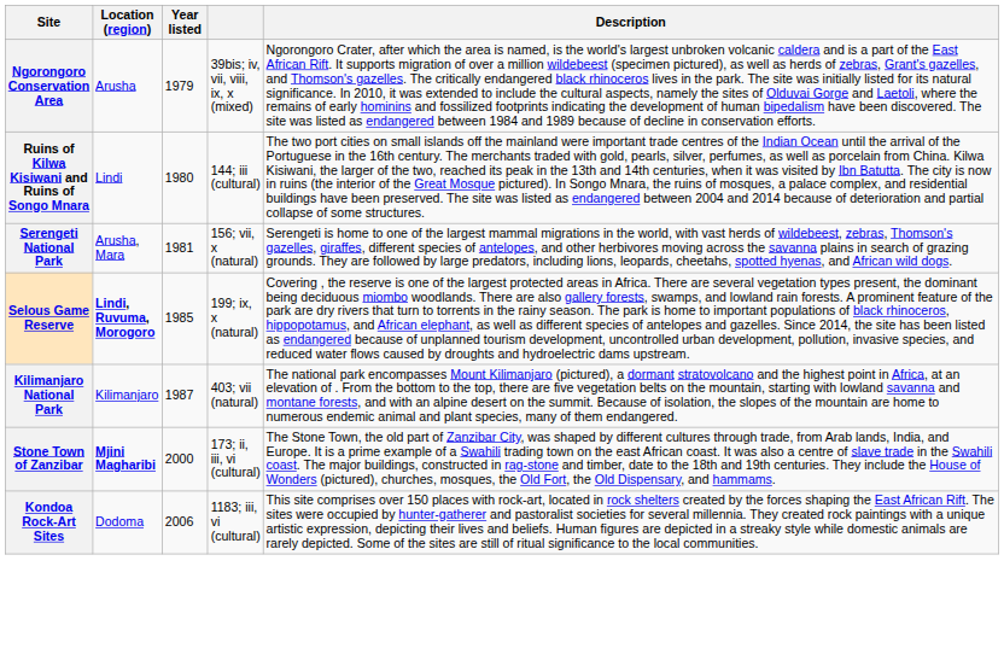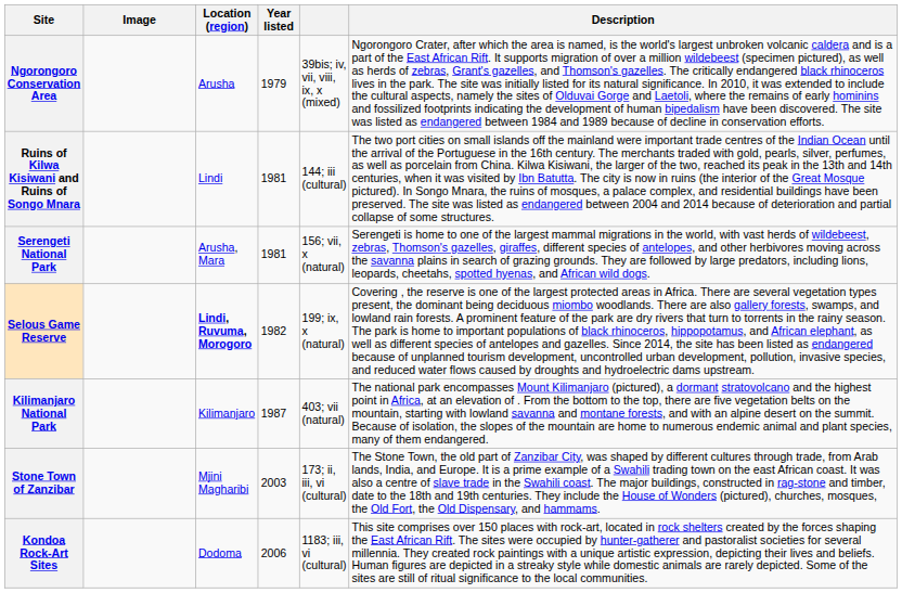 <table class="wikitable sortable plainrowheaders">
 <tr>
 <th style="width:100px;" scope="col">Site</th>
+<th class="unsortable"  style="width:150px;" scope="col">Image</th>
 <th style="width:80px;" scope="col">Location (<a href='#'>region</a>)</th>
 <th style="width:50px;" scope="col">Year listed</th>
 <th style="width:60px;" scope="col" data-sort-type="number"></th>
 <th scope="col" class="unsortable">Description</th>
 </tr>
 <tr>
 <th scope="row"><a href='#'>Ngorongoro Conservation Area</a></th>
+<td></td>
 <td><a href='#'>Arusha</a></td>
 <td>1979</td>
 <td>39bis; iv, vii, viii, ix, x (mixed)</td>
 <td>Ngorongoro Crater, after which the area is named, is the world's largest unbroken volcanic <a href='#'>caldera</a> and is a part of the <a href='#'>East African Rift</a>. It supports migration of over a million <a href='#'>wildebeest</a> (specimen pictured), as well as herds of <a href='#'>zebras</a>, <a href='#'>Grant's gazelles</a>, and <a href='#'>Thomson's gazelles</a>. The critically endangered <a href='#'>black rhinoceros</a> lives in the park. The site was initially listed for its natural significance. In 2010, it was extended to include the cultural aspects, namely the sites of <a href='#'>Olduvai Gorge</a> and <a href='#'>Laetoli</a>, where the remains of early <a href='#'>hominins</a> and fossilized footprints indicating the development of human <a href='#'>bipedalism</a> have been discovered. The site was listed as <a href='#'>endangered</a> between 1984 and 1989 because of decline in conservation efforts.</td>
 </tr>
 <tr>
 <th scope="row">Ruins of <a href='#'>Kilwa Kisiwani</a> and Ruins of <a href='#'>Songo Mnara</a></th>
+<td></td>
 <td><a href='#'>Lindi</a></td>
-<td>1980</td>
+<td>1981</td>
 <td>144; iii (cultural)</td>
 <td>The two port cities on small islands off the mainland were important trade centres of the <a href='#'>Indian Ocean</a> until the arrival of the Portuguese in the 16th century. The merchants traded with gold, pearls, silver, perfumes, as well as porcelain from China. Kilwa Kisiwani, the larger of the two, reached its peak in the 13th and 14th centuries, when it was visited by <a href='#'>Ibn Batutta</a>.  The city is now in ruins (the interior of the <a href='#'>Great Mosque</a> pictured). In Songo Mnara, the ruins of mosques, a palace complex, and residential buildings have been preserved. The site was listed as <a href='#'>endangered</a> between 2004 and 2014 because of deterioration and partial collapse of some structures.</td>
 </tr>
 <tr>
 <th scope="row"><a href='#'>Serengeti National Park</a></th>
+<td></td>
 <td><a href='#'>Arusha</a>, <a href='#'>Mara</a></td>
 <td>1981</td>
 <td>156; vii, x (natural)</td>
 <td>Serengeti is home to one of the largest mammal migrations in the world, with vast herds of <a href='#'>wildebeest</a>, <a href='#'>zebras</a>, <a href='#'>Thomson's gazelles</a>, <a href='#'>giraffes</a>, different species of <a href='#'>antelopes</a>, and other herbivores moving across the <a href='#'>savanna</a> plains in search of grazing grounds. They are followed by large predators, including lions, leopards, cheetahs, <a href='#'>spotted hyenas</a>, and <a href='#'>African wild dogs</a>.</td>
 </tr>
 <tr>
 <th scope="row" style="background-color:#FFE6BD"><a href='#'>Selous Game Reserve</a></th>
+<td></td>
 <td><strong><a href='#'>Lindi</a>, <a href='#'>Ruvuma</a>, <a href='#'>Morogoro</a></strong></td>
-<td>1985</td>
+<td>1982</td>
 <td>199; ix, x (natural)</td>
 <td>Covering , the reserve is one of the largest protected areas in Africa. There are several vegetation types present, the dominant being deciduous <a href='#'>miombo</a> woodlands. There are also <a href='#'>gallery forests</a>, swamps, and lowland rain forests. A prominent feature of the park are dry rivers that turn to torrents in the rainy season. The park is home to important populations of <a href='#'>black rhinoceros</a>, <a href='#'>hippopotamus</a>, and <a href='#'>African elephant</a>, as well as different species of antelopes and gazelles. Since 2014, the site has been listed as <a href='#'>endangered</a> because of unplanned tourism development, uncontrolled urban development, pollution, invasive species, and reduced water flows caused by droughts and hydroelectric dams upstream.</td>
 </tr>
 <tr>
 <th scope="row"><a href='#'>Kilimanjaro National Park</a></th>
+<td></td>
 <td><a href='#'>Kilimanjaro</a></td>
 <td>1987</td>
 <td>403; vii (natural)</td>
 <td>The national park encompasses <a href='#'>Mount Kilimanjaro</a> (pictured), a <a href='#'>dormant</a> <a href='#'>stratovolcano</a> and the highest point in <a href='#'>Africa</a>, at an elevation of . From the bottom to the top, there are five vegetation belts on the mountain, starting with lowland <a href='#'>savanna</a> and <a href='#'>montane forests</a>, and with an alpine desert on the summit. Because of isolation, the slopes of the mountain are home to numerous endemic animal and plant species, many of them endangered.</td>
 </tr>
 <tr>
 <th scope="row"><a href='#'>Stone Town of Zanzibar</a></th>
-<td><strong><a href='#'>Mjini Magharibi</a></strong></td>
-<td>2000</td>
+<td></td>
+<td><a href='#'>Mjini Magharibi</a></td>
+<td>2003</td>
 <td>173; ii, iii, vi (cultural)</td>
 <td>The Stone Town, the old part of <a href='#'>Zanzibar City</a>, was shaped by different cultures through trade, from Arab lands, India, and Europe. It is a prime example of a <a href='#'>Swahili</a> trading town on the east African coast. It was also a centre of <a href='#'>slave trade</a> in the <a href='#'>Swahili coast</a>. The major buildings, constructed in <a href='#'>rag-stone</a> and timber, date to the 18th and 19th centuries. They include the <a href='#'>House of Wonders</a> (pictured), churches, mosques, the <a href='#'>Old Fort</a>, the <a href='#'>Old Dispensary</a>, and <a href='#'>hammams</a>.</td>
 </tr>
 <tr>
 <th scope="row"><a href='#'>Kondoa Rock-Art Sites</a></th>
+<td></td>
 <td><a href='#'>Dodoma</a></td>
 <td>2006</td>
 <td>1183; iii, vi (cultural)</td>
 <td>This site comprises over 150 places with rock-art, located in <a href='#'>rock shelters</a> created by the forces shaping the <a href='#'>East African Rift</a>. The sites were occupied by <a href='#'>hunter-gatherer</a> and pastoralist societies for several millennia. They created rock paintings with a unique artistic expression, depicting their lives and beliefs. Human figures are depicted in a streaky style while domestic animals are rarely depicted. Some of the sites are still of ritual significance to the local communities.</td>
 </tr>
 </table>
